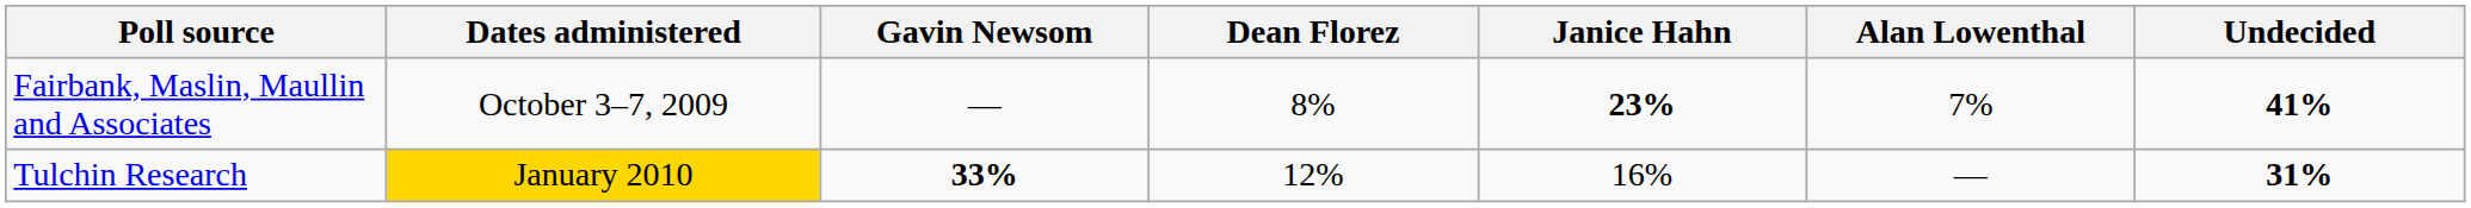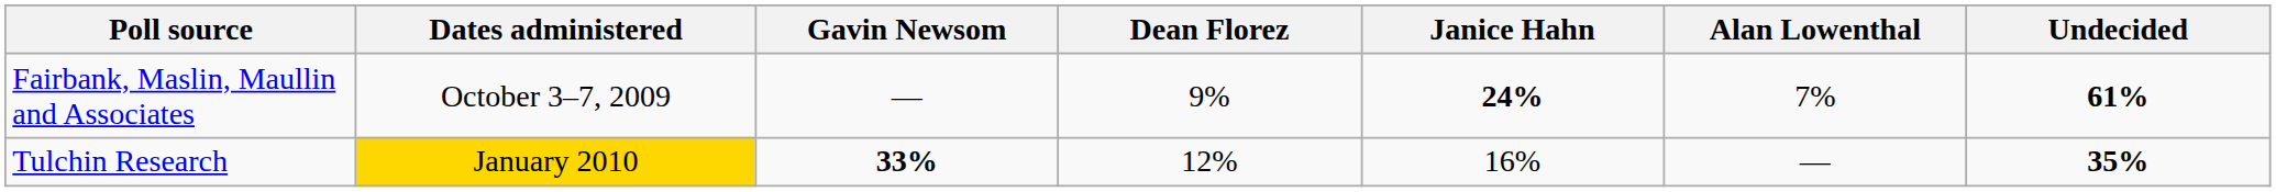 <table class="wikitable">
 <tr valign=bottom>
 <th width='175'>Poll source</th>
 <th width='200'>Dates administered</th>
 <th width='150'>Gavin Newsom</th>
 <th width='150'>Dean Florez</th>
 <th width='150'>Janice Hahn</th>
 <th width='150'>Alan Lowenthal</th>
 <th width='150'>Undecided</th>
 </tr>
 <tr>
 <td><a href='#'>Fairbank, Maslin, Maullin and Associates</a></td>
 <td align=center>October 3–7, 2009</td>
 <td align=center>—</td>
-<td align=center>8%</td>
-<td align=center ><strong>23%</strong></td>
+<td align=center>9%</td>
+<td align=center ><strong>24%</strong></td>
 <td align=center>7%</td>
-<td align=center ><strong>41%</strong></td>
+<td align=center ><strong>61%</strong></td>
 </tr>
 <tr>
 <td><a href='#'>Tulchin Research</a></td>
 <td align=center style="background: gold;">January 2010</td>
 <td align=center ><strong>33%</strong></td>
 <td align=center>12%</td>
 <td align=center>16%</td>
 <td align=center>—</td>
-<td align=center ><strong>31%</strong></td>
+<td align=center ><strong>35%</strong></td>
 </tr>
 </table>
